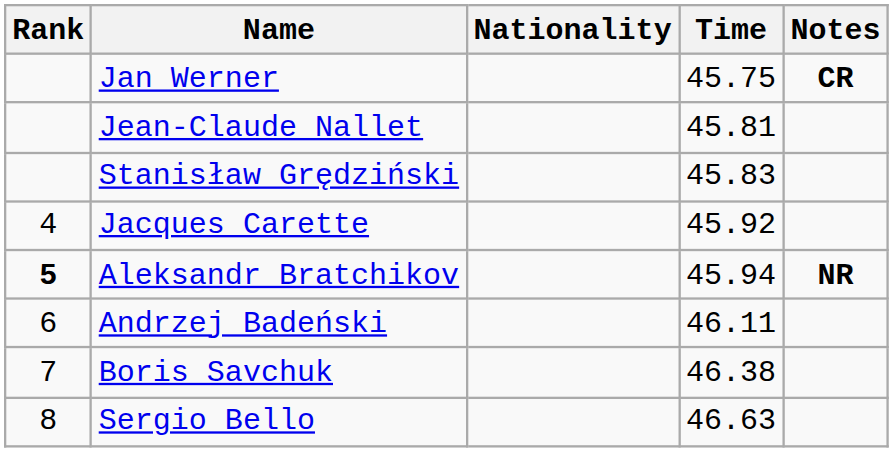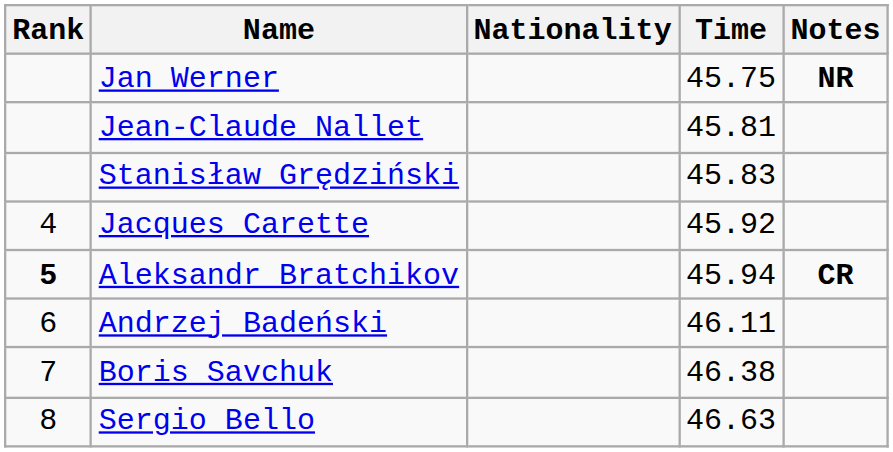 <table class="wikitable sortable" style="text-align:center">
 <tr>
 <th>Rank</th>
 <th>Name</th>
 <th>Nationality</th>
 <th>Time</th>
 <th>Notes</th>
 </tr>
 <tr>
 <td></td>
 <td align=left><a href='#'>Jan Werner</a></td>
 <td align=left></td>
 <td>45.75</td>
-<td><strong>CR</strong></td>
+<td><strong>NR</strong></td>
 </tr>
 <tr>
 <td></td>
 <td align=left><a href='#'>Jean-Claude Nallet</a></td>
 <td align=left></td>
 <td>45.81</td>
 <td></td>
 </tr>
 <tr>
 <td></td>
 <td align=left><a href='#'>Stanisław Grędziński</a></td>
 <td align=left></td>
 <td>45.83</td>
 <td></td>
 </tr>
 <tr>
 <td>4</td>
 <td align=left><a href='#'>Jacques Carette</a></td>
 <td align=left></td>
 <td>45.92</td>
 <td></td>
 </tr>
 <tr>
 <td><strong>5</strong></td>
 <td align=left><a href='#'>Aleksandr Bratchikov</a></td>
 <td align=left></td>
 <td>45.94</td>
-<td><strong>NR</strong></td>
+<td><strong>CR</strong></td>
 </tr>
 <tr>
 <td>6</td>
 <td align=left><a href='#'>Andrzej Badeński</a></td>
 <td align=left></td>
 <td>46.11</td>
 <td></td>
 </tr>
 <tr>
 <td>7</td>
 <td align=left><a href='#'>Boris Savchuk</a></td>
 <td align=left></td>
 <td>46.38</td>
 <td></td>
 </tr>
 <tr>
 <td>8</td>
 <td align=left><a href='#'>Sergio Bello</a></td>
 <td align=left></td>
 <td>46.63</td>
 <td></td>
 </tr>
 </table>
